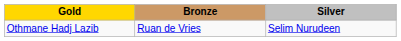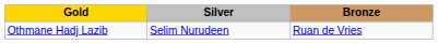 <table class="wikitable" style="text-align:left">
 <tr align="center">
 <td width=200 bgcolor=gold><strong>Gold</strong></td>
+<td width=200 bgcolor=silver><strong>Silver</strong></td>
 <td width=200 bgcolor=CC9966><strong>Bronze</strong></td>
-<td width=200 bgcolor=silver><strong>Silver</strong></td>
 </tr>
 <tr>
 <td><a href='#'>Othmane Hadj Lazib</a><br><em></em></td>
+<td><a href='#'>Selim Nurudeen</a><br><em></em></td>
 <td><a href='#'>Ruan de Vries</a><br><em></em></td>
-<td><a href='#'>Selim Nurudeen</a><br><em></em></td>
 </tr>
 </table>
